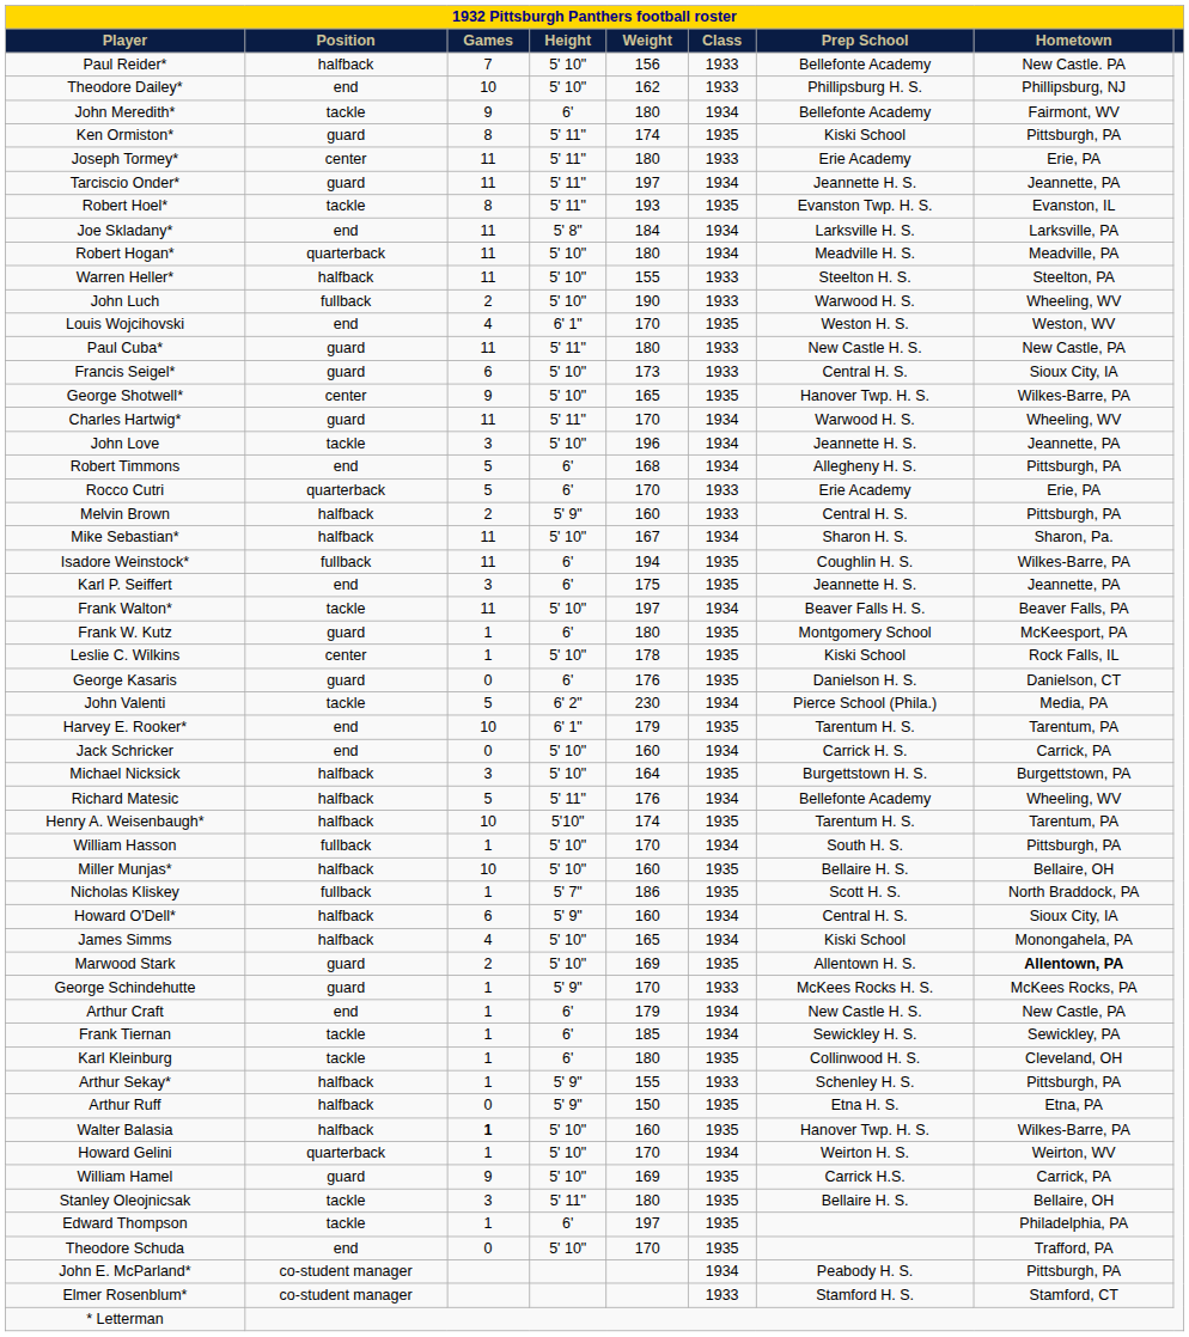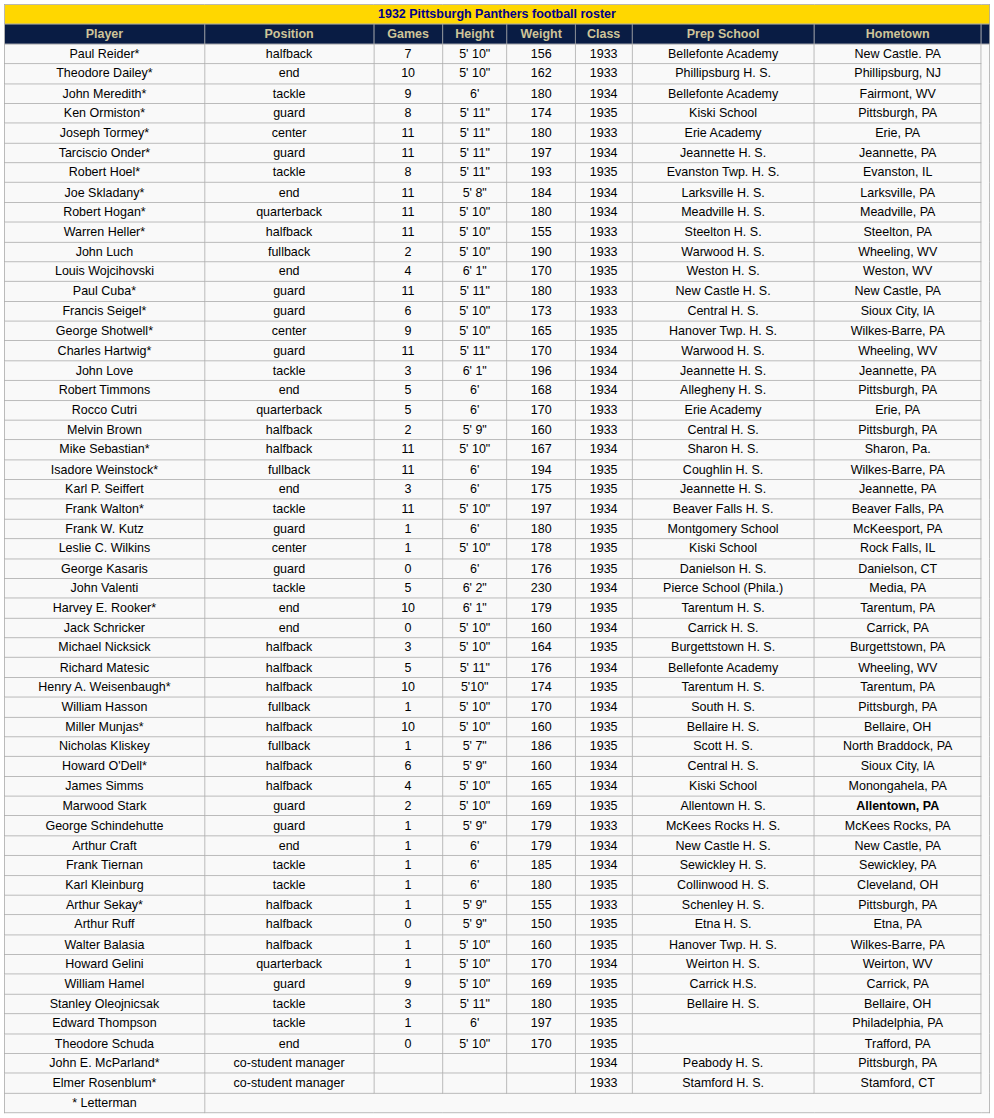 <table class="wikitable collapsible collapsed" style="margin: left; text-align:right; width:100%;">
 <tr>
 <th colspan="10" ; style="background:gold; color:darkblue; text-align: center;"><strong>1932 Pittsburgh Panthers football roster</strong></th>
 </tr>
 <tr align="center"  style="background:#091C44; color:#CEC499;">
 <td><strong>Player</strong></td>
 <td><strong>Position</strong></td>
 <td><strong>Games</strong></td>
 <td><strong>Height</strong></td>
 <td><strong>Weight</strong></td>
 <td><strong>Class</strong></td>
 <td><strong>Prep School</strong></td>
 <td><strong>Hometown</strong></td>
 <td></td>
 </tr>
 <tr align="center" bgcolor="">
 <td>Paul Reider*</td>
 <td>halfback</td>
 <td>7</td>
 <td>5' 10"</td>
 <td>156</td>
 <td>1933</td>
 <td>Bellefonte Academy</td>
 <td>New Castle. PA</td>
 </tr>
 <tr align="center" bgcolor="">
 <td>Theodore Dailey*</td>
 <td>end</td>
 <td>10</td>
 <td>5' 10"</td>
 <td>162</td>
 <td>1933</td>
 <td>Phillipsburg H. S.</td>
 <td>Phillipsburg, NJ</td>
 </tr>
 <tr align="center" bgcolor="">
 <td>John Meredith*</td>
 <td>tackle</td>
 <td>9</td>
 <td>6'</td>
 <td>180</td>
 <td>1934</td>
 <td>Bellefonte Academy</td>
 <td>Fairmont, WV</td>
 </tr>
 <tr align="center" bgcolor="">
 <td>Ken Ormiston*</td>
 <td>guard</td>
 <td>8</td>
 <td>5' 11"</td>
 <td>174</td>
 <td>1935</td>
 <td>Kiski School</td>
 <td>Pittsburgh, PA</td>
 </tr>
 <tr align="center" bgcolor="">
 <td>Joseph Tormey*</td>
 <td>center</td>
 <td>11</td>
 <td>5' 11"</td>
 <td>180</td>
 <td>1933</td>
 <td>Erie Academy</td>
 <td>Erie, PA</td>
 </tr>
 <tr align="center" bgcolor="">
 <td>Tarciscio Onder*</td>
 <td>guard</td>
 <td>11</td>
 <td>5' 11"</td>
 <td>197</td>
 <td>1934</td>
 <td>Jeannette H. S.</td>
 <td>Jeannette, PA</td>
 </tr>
 <tr align="center" bgcolor="">
 <td>Robert Hoel*</td>
 <td>tackle</td>
 <td>8</td>
 <td>5' 11"</td>
 <td>193</td>
 <td>1935</td>
 <td>Evanston Twp. H. S.</td>
 <td>Evanston, IL</td>
 </tr>
 <tr align="center" bgcolor="">
 <td>Joe Skladany*</td>
 <td>end</td>
 <td>11</td>
 <td>5' 8"</td>
 <td>184</td>
 <td>1934</td>
 <td>Larksville H. S.</td>
 <td>Larksville, PA</td>
 </tr>
 <tr align="center" bgcolor="">
 <td>Robert Hogan*</td>
 <td>quarterback</td>
 <td>11</td>
 <td>5' 10"</td>
 <td>180</td>
 <td>1934</td>
 <td>Meadville H. S.</td>
 <td>Meadville, PA</td>
 </tr>
 <tr align="center" bgcolor="">
 <td>Warren Heller*</td>
 <td>halfback</td>
 <td>11</td>
 <td>5' 10"</td>
 <td>155</td>
 <td>1933</td>
 <td>Steelton H. S.</td>
 <td>Steelton, PA</td>
 </tr>
 <tr align="center" bgcolor="">
 <td>John Luch</td>
 <td>fullback</td>
 <td>2</td>
 <td>5' 10"</td>
 <td>190</td>
 <td>1933</td>
 <td>Warwood H. S.</td>
 <td>Wheeling, WV</td>
 </tr>
 <tr align="center" bgcolor="">
 <td>Louis Wojcihovski</td>
 <td>end</td>
 <td>4</td>
 <td>6' 1"</td>
 <td>170</td>
 <td>1935</td>
 <td>Weston H. S.</td>
 <td>Weston, WV</td>
 </tr>
 <tr align="center" bgcolor="">
 <td>Paul Cuba*</td>
 <td>guard</td>
 <td>11</td>
 <td>5' 11"</td>
 <td>180</td>
 <td>1933</td>
 <td>New Castle H. S.</td>
 <td>New Castle, PA</td>
 </tr>
 <tr align="center" bgcolor="">
 <td>Francis Seigel*</td>
 <td>guard</td>
 <td>6</td>
 <td>5' 10"</td>
 <td>173</td>
 <td>1933</td>
 <td>Central H. S.</td>
 <td>Sioux City, IA</td>
 </tr>
 <tr align="center" bgcolor="">
 <td>George Shotwell*</td>
 <td>center</td>
 <td>9</td>
 <td>5' 10"</td>
 <td>165</td>
 <td>1935</td>
 <td>Hanover Twp. H. S.</td>
 <td>Wilkes-Barre, PA</td>
 </tr>
 <tr align="center" bgcolor="">
 <td>Charles Hartwig*</td>
 <td>guard</td>
 <td>11</td>
 <td>5' 11"</td>
 <td>170</td>
 <td>1934</td>
 <td>Warwood H. S.</td>
 <td>Wheeling, WV</td>
 </tr>
 <tr align="center" bgcolor="">
 <td>John Love</td>
 <td>tackle</td>
 <td>3</td>
-<td>5' 10"</td>
+<td>6' 1"</td>
 <td>196</td>
 <td>1934</td>
 <td>Jeannette H. S.</td>
 <td>Jeannette, PA</td>
 </tr>
 <tr align="center" bgcolor="">
 <td>Robert Timmons</td>
 <td>end</td>
 <td>5</td>
 <td>6'</td>
 <td>168</td>
 <td>1934</td>
 <td>Allegheny H. S.</td>
 <td>Pittsburgh, PA</td>
 </tr>
 <tr align="center" bgcolor="">
 <td>Rocco Cutri</td>
 <td>quarterback</td>
 <td>5</td>
 <td>6'</td>
 <td>170</td>
 <td>1933</td>
 <td>Erie Academy</td>
 <td>Erie, PA</td>
 </tr>
 <tr align="center" bgcolor="">
 <td>Melvin Brown</td>
 <td>halfback</td>
 <td>2</td>
 <td>5' 9"</td>
 <td>160</td>
 <td>1933</td>
 <td>Central H. S.</td>
 <td>Pittsburgh, PA</td>
 </tr>
 <tr align="center" bgcolor="">
 <td>Mike Sebastian*</td>
 <td>halfback</td>
 <td>11</td>
 <td>5' 10"</td>
 <td>167</td>
 <td>1934</td>
 <td>Sharon H. S.</td>
 <td>Sharon, Pa.</td>
 </tr>
 <tr align="center" bgcolor="">
 <td>Isadore Weinstock*</td>
 <td>fullback</td>
 <td>11</td>
 <td>6'</td>
 <td>194</td>
 <td>1935</td>
 <td>Coughlin H. S.</td>
 <td>Wilkes-Barre, PA</td>
 </tr>
 <tr align="center" bgcolor="">
 <td>Karl P. Seiffert</td>
 <td>end</td>
 <td>3</td>
 <td>6'</td>
 <td>175</td>
 <td>1935</td>
 <td>Jeannette H. S.</td>
 <td>Jeannette, PA</td>
 </tr>
 <tr align="center" bgcolor="">
 <td>Frank Walton*</td>
 <td>tackle</td>
 <td>11</td>
 <td>5' 10"</td>
 <td>197</td>
 <td>1934</td>
 <td>Beaver Falls H. S.</td>
 <td>Beaver Falls, PA</td>
 </tr>
 <tr align="center" bgcolor="">
 <td>Frank W. Kutz</td>
 <td>guard</td>
 <td>1</td>
 <td>6'</td>
 <td>180</td>
 <td>1935</td>
 <td>Montgomery School</td>
 <td>McKeesport, PA</td>
 </tr>
 <tr align="center" bgcolor="">
 <td>Leslie C. Wilkins</td>
 <td>center</td>
 <td>1</td>
 <td>5' 10"</td>
 <td>178</td>
 <td>1935</td>
 <td>Kiski School</td>
 <td>Rock Falls, IL</td>
 </tr>
 <tr align="center" bgcolor="">
 <td>George Kasaris</td>
 <td>guard</td>
 <td>0</td>
 <td>6'</td>
 <td>176</td>
 <td>1935</td>
 <td>Danielson H. S.</td>
 <td>Danielson, CT</td>
 </tr>
 <tr align="center" bgcolor="">
 <td>John Valenti</td>
 <td>tackle</td>
 <td>5</td>
 <td>6' 2"</td>
 <td>230</td>
 <td>1934</td>
 <td>Pierce School (Phila.)</td>
 <td>Media, PA</td>
 </tr>
 <tr align="center" bgcolor="">
 <td>Harvey E. Rooker*</td>
 <td>end</td>
 <td>10</td>
 <td>6' 1"</td>
 <td>179</td>
 <td>1935</td>
 <td>Tarentum H. S.</td>
 <td>Tarentum, PA</td>
 </tr>
 <tr align="center" bgcolor="">
 <td>Jack Schricker</td>
 <td>end</td>
 <td>0</td>
 <td>5' 10"</td>
 <td>160</td>
 <td>1934</td>
 <td>Carrick H. S.</td>
 <td>Carrick, PA</td>
 </tr>
 <tr align="center" bgcolor="">
 <td>Michael Nicksick</td>
 <td>halfback</td>
 <td>3</td>
 <td>5' 10"</td>
 <td>164</td>
 <td>1935</td>
 <td>Burgettstown H. S.</td>
 <td>Burgettstown, PA</td>
 </tr>
 <tr align="center" bgcolor="">
 <td>Richard Matesic</td>
 <td>halfback</td>
 <td>5</td>
 <td>5' 11"</td>
 <td>176</td>
 <td>1934</td>
 <td>Bellefonte Academy</td>
 <td>Wheeling, WV</td>
 </tr>
 <tr align="center" bgcolor="">
 <td>Henry A. Weisenbaugh*</td>
 <td>halfback</td>
 <td>10</td>
 <td>5'10"</td>
 <td>174</td>
 <td>1935</td>
 <td>Tarentum H. S.</td>
 <td>Tarentum, PA</td>
 </tr>
 <tr align="center" bgcolor="">
 <td>William Hasson</td>
 <td>fullback</td>
 <td>1</td>
 <td>5' 10"</td>
 <td>170</td>
 <td>1934</td>
 <td>South H. S.</td>
 <td>Pittsburgh, PA</td>
 </tr>
 <tr align="center" bgcolor="">
 <td>Miller Munjas*</td>
 <td>halfback</td>
 <td>10</td>
 <td>5' 10"</td>
 <td>160</td>
 <td>1935</td>
 <td>Bellaire H. S.</td>
 <td>Bellaire, OH</td>
 </tr>
 <tr align="center" bgcolor="">
 <td>Nicholas Kliskey</td>
 <td>fullback</td>
 <td>1</td>
 <td>5' 7"</td>
 <td>186</td>
 <td>1935</td>
 <td>Scott H. S.</td>
 <td>North Braddock, PA</td>
 </tr>
 <tr align="center" bgcolor="">
 <td>Howard O'Dell*</td>
 <td>halfback</td>
 <td>6</td>
 <td>5' 9"</td>
 <td>160</td>
 <td>1934</td>
 <td>Central H. S.</td>
 <td>Sioux City, IA</td>
 </tr>
 <tr align="center" bgcolor="">
 <td>James Simms</td>
 <td>halfback</td>
 <td>4</td>
 <td>5' 10"</td>
 <td>165</td>
 <td>1934</td>
 <td>Kiski School</td>
 <td>Monongahela, PA</td>
 </tr>
 <tr align="center" bgcolor="">
 <td>Marwood Stark</td>
 <td>guard</td>
 <td>2</td>
 <td>5' 10"</td>
 <td>169</td>
 <td>1935</td>
 <td>Allentown H. S.</td>
 <td><strong>Allentown, PA</strong></td>
 </tr>
 <tr align="center" bgcolor="">
 <td>George Schindehutte</td>
 <td>guard</td>
 <td>1</td>
 <td>5' 9"</td>
-<td>170</td>
+<td>179</td>
 <td>1933</td>
 <td>McKees Rocks H. S.</td>
 <td>McKees Rocks, PA</td>
 </tr>
 <tr align="center" bgcolor="">
 <td>Arthur Craft</td>
 <td>end</td>
 <td>1</td>
 <td>6'</td>
 <td>179</td>
 <td>1934</td>
 <td>New Castle H. S.</td>
 <td>New Castle, PA</td>
 </tr>
 <tr align="center" bgcolor="">
 <td>Frank Tiernan</td>
 <td>tackle</td>
 <td>1</td>
 <td>6'</td>
 <td>185</td>
 <td>1934</td>
 <td>Sewickley H. S.</td>
 <td>Sewickley, PA</td>
 </tr>
 <tr align="center" bgcolor="">
 <td>Karl Kleinburg</td>
 <td>tackle</td>
 <td>1</td>
 <td>6'</td>
 <td>180</td>
 <td>1935</td>
 <td>Collinwood H. S.</td>
 <td>Cleveland, OH</td>
 </tr>
 <tr align="center" bgcolor="">
 <td>Arthur Sekay*</td>
 <td>halfback</td>
 <td>1</td>
 <td>5' 9"</td>
 <td>155</td>
 <td>1933</td>
 <td>Schenley H. S.</td>
 <td>Pittsburgh, PA</td>
 </tr>
 <tr align="center" bgcolor="">
 <td>Arthur Ruff</td>
 <td>halfback</td>
 <td>0</td>
 <td>5' 9"</td>
 <td>150</td>
 <td>1935</td>
 <td>Etna H. S.</td>
 <td>Etna, PA</td>
 </tr>
 <tr align="center" bgcolor="">
 <td>Walter Balasia</td>
 <td>halfback</td>
-<td><strong>1</strong></td>
+<td>1</td>
 <td>5' 10"</td>
 <td>160</td>
 <td>1935</td>
 <td>Hanover Twp. H. S.</td>
 <td>Wilkes-Barre, PA</td>
 </tr>
 <tr align="center" bgcolor="">
 <td>Howard Gelini</td>
 <td>quarterback</td>
 <td>1</td>
 <td>5' 10"</td>
 <td>170</td>
 <td>1934</td>
 <td>Weirton H. S.</td>
 <td>Weirton, WV</td>
 </tr>
 <tr align="center" bgcolor="">
 <td>William Hamel</td>
 <td>guard</td>
 <td>9</td>
 <td>5' 10"</td>
 <td>169</td>
 <td>1935</td>
 <td>Carrick H.S.</td>
 <td>Carrick, PA</td>
 </tr>
 <tr align="center" bgcolor="">
 <td>Stanley Oleojnicsak</td>
 <td>tackle</td>
 <td>3</td>
 <td>5' 11"</td>
 <td>180</td>
 <td>1935</td>
 <td>Bellaire H. S.</td>
 <td>Bellaire, OH</td>
 </tr>
 <tr align="center" bgcolor="">
 <td>Edward Thompson</td>
 <td>tackle</td>
 <td>1</td>
 <td>6'</td>
 <td>197</td>
 <td>1935</td>
 <td></td>
 <td>Philadelphia, PA</td>
 </tr>
 <tr align="center" bgcolor="">
 <td>Theodore Schuda</td>
 <td>end</td>
 <td>0</td>
 <td>5' 10"</td>
 <td>170</td>
 <td>1935</td>
 <td></td>
 <td>Trafford, PA</td>
 </tr>
 <tr align="center" bgcolor="">
 <td>John E. McParland*</td>
 <td>co-student manager</td>
 <td></td>
 <td></td>
 <td></td>
 <td>1934</td>
 <td>Peabody H. S.</td>
 <td>Pittsburgh, PA</td>
 </tr>
 <tr align="center" bgcolor="">
 <td>Elmer Rosenblum*</td>
 <td>co-student manager</td>
 <td></td>
 <td></td>
 <td></td>
 <td>1933</td>
 <td>Stamford H. S.</td>
 <td>Stamford, CT</td>
 </tr>
 <tr align="center" bgcolor="">
 <td>* Letterman</td>
 </tr>
 </table>
